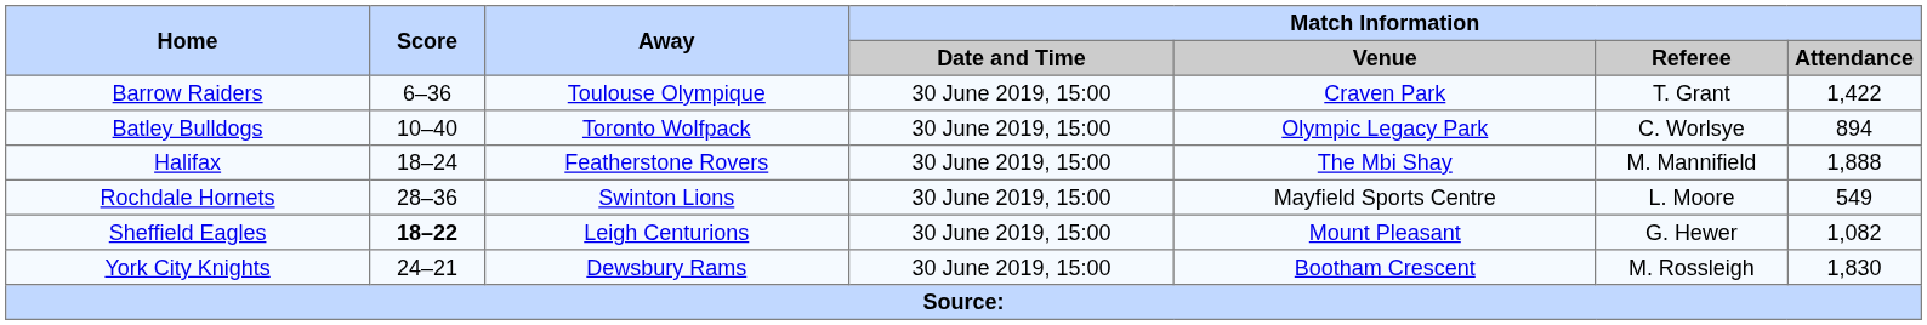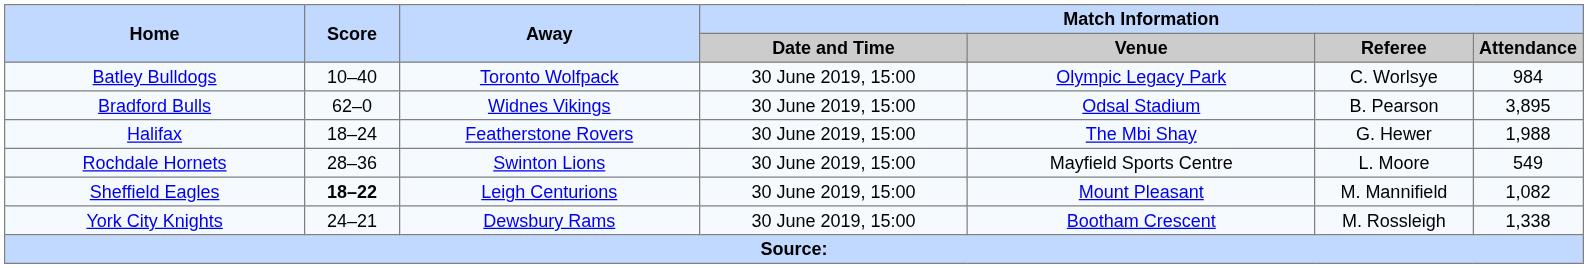 <table border=1 style="border-collapse:collapse; font-size:90%; text-align:center;" cellpadding=3 cellspacing=0 width=100%>
 <tr bgcolor="#c1d8ff">
 <th rowspan="2" width="19%">Home</th>
 <th rowspan="2" width="6%">Score</th>
 <th rowspan="2" width="19%">Away</th>
 <th colspan="4">Match Information</th>
 </tr>
 <tr bgcolor="#cccccc">
 <th width="17%">Date and Time</th>
 <th width="22%">Venue</th>
 <th width="10%">Referee</th>
 <th width="7%">Attendance</th>
 </tr>
 <tr bgcolor="#f5faff">
-<td> <a href='#'>Barrow Raiders</a></td>
-<td>6–36</td>
-<td> <a href='#'>Toulouse Olympique</a></td>
-<td>30 June 2019, 15:00</td>
-<td><a href='#'>Craven Park</a></td>
-<td>T. Grant</td>
-<td>1,422</td>
-</tr>
-<tr bgcolor="#f5faff">
 <td> <a href='#'>Batley Bulldogs</a></td>
 <td>10–40</td>
 <td> <a href='#'>Toronto Wolfpack</a></td>
 <td>30 June 2019, 15:00</td>
 <td><a href='#'>Olympic Legacy Park</a></td>
 <td>C. Worlsye</td>
-<td>894</td>
+<td>984</td>
+</tr>
+<tr bgcolor="#f5faff">
+<td> <a href='#'>Bradford Bulls</a></td>
+<td>62–0</td>
+<td> <a href='#'>Widnes Vikings</a></td>
+<td>30 June 2019, 15:00</td>
+<td><a href='#'>Odsal Stadium</a></td>
+<td>B. Pearson</td>
+<td>3,895</td>
 </tr>
 <tr bgcolor="#f5faff">
 <td> <a href='#'>Halifax</a></td>
 <td>18–24</td>
 <td> <a href='#'>Featherstone Rovers</a></td>
 <td>30 June 2019, 15:00</td>
 <td><a href='#'>The Mbi Shay</a></td>
-<td>M. Mannifield</td>
-<td>1,888</td>
+<td>G. Hewer</td>
+<td>1,988</td>
 </tr>
 <tr bgcolor="#f5faff">
 <td> <a href='#'>Rochdale Hornets</a></td>
 <td>28–36</td>
 <td> <a href='#'>Swinton Lions</a></td>
 <td>30 June 2019, 15:00</td>
 <td>Mayfield Sports Centre</td>
 <td>L. Moore</td>
 <td>549</td>
 </tr>
 <tr bgcolor="#f5faff">
 <td> <a href='#'>Sheffield Eagles</a></td>
 <td><strong>18–22</strong></td>
 <td> <a href='#'>Leigh Centurions</a></td>
 <td>30 June 2019, 15:00</td>
 <td><a href='#'>Mount Pleasant</a></td>
-<td>G. Hewer</td>
+<td>M. Mannifield</td>
 <td>1,082</td>
 </tr>
 <tr bgcolor="#f5faff">
 <td> <a href='#'>York City Knights</a></td>
 <td>24–21</td>
 <td> <a href='#'>Dewsbury Rams</a></td>
 <td>30 June 2019, 15:00</td>
 <td><a href='#'>Bootham Crescent</a></td>
 <td>M. Rossleigh</td>
-<td>1,830</td>
+<td>1,338</td>
 </tr>
 <tr bgcolor="#c1d8ff">
 <th colspan="7">Source:</th>
 </tr>
 </table>
